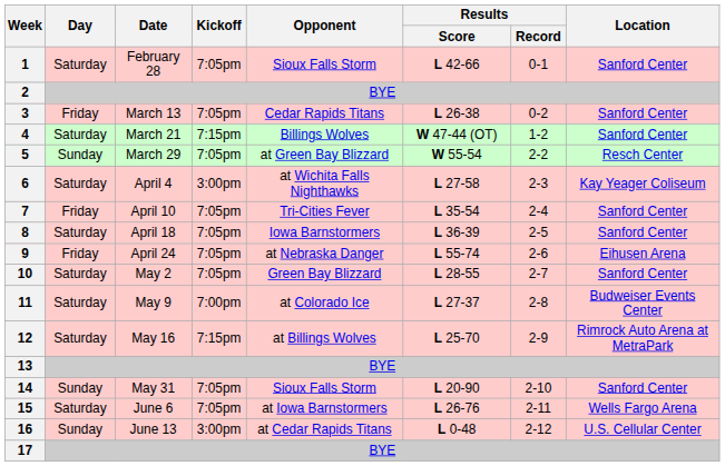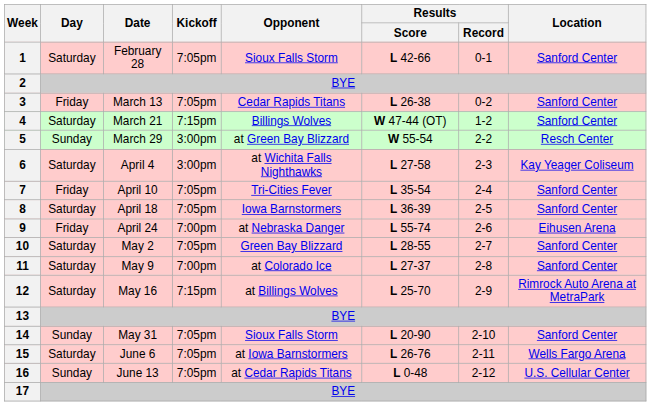 <table class="wikitable">
 <tr>
 <th rowspan="2" width="40">Week</th>
 <th rowspan="2" width="80">Day</th>
 <th rowspan="2" width="90">Date</th>
 <th rowspan="2" width="60">Kickoff</th>
 <th rowspan="2" width="200">Opponent</th>
 <th colspan="2" width="200">Results</th>
 <th rowspan="2" width="200">Location</th>
 </tr>
 <tr>
 <th width="140">Score</th>
 <th width="60">Record</th>
 </tr>
 <tr align="center" bgcolor="#FFCCCC">
 <th>1</th>
 <td>Saturday</td>
 <td>February 28</td>
 <td>7:05pm</td>
 <td><a href='#'>Sioux Falls Storm</a></td>
 <td><strong>L</strong> 42-66</td>
 <td>0-1</td>
 <td><a href='#'>Sanford Center</a></td>
 </tr>
 <tr align="center" bgcolor="#CCCCCC">
 <th>2</th>
 <td colSpan=7><a href='#'>BYE</a></td>
 </tr>
 <tr align="center" bgcolor="#FFCCCC">
 <th>3</th>
 <td>Friday</td>
 <td>March 13</td>
 <td>7:05pm</td>
 <td><a href='#'>Cedar Rapids Titans</a></td>
 <td><strong>L</strong> 26-38</td>
 <td>0-2</td>
 <td><a href='#'>Sanford Center</a></td>
 </tr>
 <tr align="center" bgcolor="#CCFFCC">
 <th>4</th>
 <td>Saturday</td>
 <td>March 21</td>
 <td>7:15pm</td>
 <td><a href='#'>Billings Wolves</a></td>
 <td><strong>W</strong> 47-44 (OT)</td>
 <td>1-2</td>
 <td><a href='#'>Sanford Center</a></td>
 </tr>
 <tr align="center" bgcolor="#CCFFCC">
 <th>5</th>
 <td>Sunday</td>
 <td>March 29</td>
-<td>7:05pm</td>
+<td>3:00pm</td>
 <td>at <a href='#'>Green Bay Blizzard</a></td>
 <td><strong>W</strong> 55-54</td>
 <td>2-2</td>
 <td><a href='#'>Resch Center</a></td>
 </tr>
 <tr align="center" bgcolor="#FFCCCC">
 <th>6</th>
 <td>Saturday</td>
 <td>April 4</td>
 <td>3:00pm</td>
 <td>at <a href='#'>Wichita Falls Nighthawks</a></td>
 <td><strong>L</strong> 27-58</td>
 <td>2-3</td>
 <td><a href='#'>Kay Yeager Coliseum</a></td>
 </tr>
 <tr align="center" bgcolor="#FFCCCC">
 <th>7</th>
 <td>Friday</td>
 <td>April 10</td>
 <td>7:05pm</td>
 <td><a href='#'>Tri-Cities Fever</a></td>
 <td><strong>L</strong> 35-54</td>
 <td>2-4</td>
 <td><a href='#'>Sanford Center</a></td>
 </tr>
 <tr align="center" bgcolor="#FFCCCC">
 <th>8</th>
 <td>Saturday</td>
 <td>April 18</td>
 <td>7:05pm</td>
 <td><a href='#'>Iowa Barnstormers</a></td>
 <td><strong>L</strong> 36-39</td>
 <td>2-5</td>
 <td><a href='#'>Sanford Center</a></td>
 </tr>
 <tr align="center" bgcolor="#FFCCCC">
 <th>9</th>
 <td>Friday</td>
 <td>April 24</td>
-<td>7:05pm</td>
+<td>7:00pm</td>
 <td>at <a href='#'>Nebraska Danger</a></td>
 <td><strong>L</strong> 55-74</td>
 <td>2-6</td>
 <td><a href='#'>Eihusen Arena</a></td>
 </tr>
 <tr align="center" bgcolor="#FFCCCC">
 <th>10</th>
 <td>Saturday</td>
 <td>May 2</td>
 <td>7:05pm</td>
 <td><a href='#'>Green Bay Blizzard</a></td>
 <td><strong>L</strong> 28-55</td>
 <td>2-7</td>
 <td><a href='#'>Sanford Center</a></td>
 </tr>
 <tr align="center" bgcolor="#FFCCCC">
 <th>11</th>
 <td>Saturday</td>
 <td>May 9</td>
 <td>7:00pm</td>
 <td>at <a href='#'>Colorado Ice</a></td>
 <td><strong>L</strong> 27-37</td>
 <td>2-8</td>
-<td><a href='#'>Budweiser Events Center</a></td>
+<td><a href='#'>Sanford Center</a></td>
 </tr>
 <tr align="center" bgcolor="#FFCCCC">
 <th>12</th>
 <td>Saturday</td>
 <td>May 16</td>
 <td>7:15pm</td>
 <td>at <a href='#'>Billings Wolves</a></td>
 <td><strong>L</strong> 25-70</td>
 <td>2-9</td>
 <td><a href='#'>Rimrock Auto Arena at MetraPark</a></td>
 </tr>
 <tr align="center" bgcolor="#CCCCCC">
 <th>13</th>
 <td colSpan=7><a href='#'>BYE</a></td>
 </tr>
 <tr align="center" bgcolor="#FFCCCC">
 <th>14</th>
 <td>Sunday</td>
 <td>May 31</td>
 <td>7:05pm</td>
 <td><a href='#'>Sioux Falls Storm</a></td>
 <td><strong>L</strong> 20-90</td>
 <td>2-10</td>
 <td><a href='#'>Sanford Center</a></td>
 </tr>
 <tr align="center" bgcolor="#FFCCCC">
 <th>15</th>
 <td>Saturday</td>
 <td>June 6</td>
 <td>7:05pm</td>
 <td>at <a href='#'>Iowa Barnstormers</a></td>
 <td><strong>L</strong> 26-76</td>
 <td>2-11</td>
 <td><a href='#'>Wells Fargo Arena</a></td>
 </tr>
 <tr align="center" bgcolor="#FFCCCC">
 <th>16</th>
 <td>Sunday</td>
 <td>June 13</td>
-<td>3:00pm</td>
+<td>7:05pm</td>
 <td>at <a href='#'>Cedar Rapids Titans</a></td>
 <td><strong>L</strong> 0-48</td>
 <td>2-12</td>
 <td><a href='#'>U.S. Cellular Center</a></td>
 </tr>
 <tr align="center" bgcolor="#CCCCCC">
 <th>17</th>
 <td colSpan=7><a href='#'>BYE</a></td>
 </tr>
 </table>
